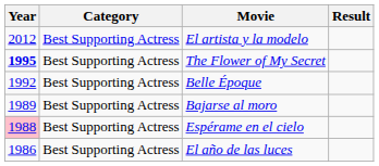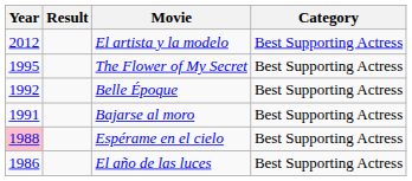 <table class=wikitable>
 <tr>
 <th>Year</th>
+<th>Result</th>
+<th>Movie</th>
 <th>Category</th>
-<th>Movie</th>
-<th>Result</th>
 </tr>
 <tr>
 <td><a href='#'>2012</a></td>
+<td></td>
+<td><em><a href='#'>El artista y la modelo</a></em></td>
 <td><a href='#'>Best Supporting Actress</a></td>
-<td><em><a href='#'>El artista y la modelo</a></em></td>
-<td></td>
 </tr>
 <tr>
-<td><strong><a href='#'>1995</a></strong></td>
+<td><a href='#'>1995</a></td>
+<td></td>
+<td><em><a href='#'>The Flower of My Secret</a></em></td>
 <td>Best Supporting Actress</td>
-<td><em><a href='#'>The Flower of My Secret</a></em></td>
-<td></td>
 </tr>
 <tr>
 <td><a href='#'>1992</a></td>
+<td></td>
+<td><em><a href='#'>Belle Époque</a></em></td>
 <td>Best Supporting Actress</td>
-<td><em><a href='#'>Belle Époque</a></em></td>
-<td></td>
 </tr>
 <tr>
-<td><a href='#'>1989</a></td>
+<td><a href='#'>1991</a></td>
+<td></td>
+<td><em><a href='#'>Bajarse al moro</a></em></td>
 <td>Best Supporting Actress</td>
-<td><em><a href='#'>Bajarse al moro</a></em></td>
-<td></td>
 </tr>
 <tr>
 <td style="background: pink;"><a href='#'>1988</a></td>
+<td></td>
+<td><em><a href='#'>Espérame en el cielo</a></em></td>
 <td>Best Supporting Actress</td>
-<td><em><a href='#'>Espérame en el cielo</a></em></td>
-<td></td>
 </tr>
 <tr>
 <td><a href='#'>1986</a></td>
+<td></td>
+<td><em><a href='#'>El año de las luces</a></em></td>
 <td>Best Supporting Actress</td>
-<td><em><a href='#'>El año de las luces</a></em></td>
-<td></td>
 </tr>
 </table>
